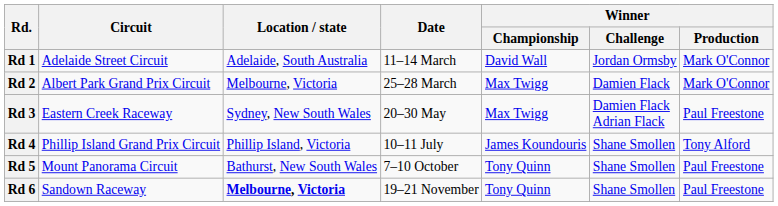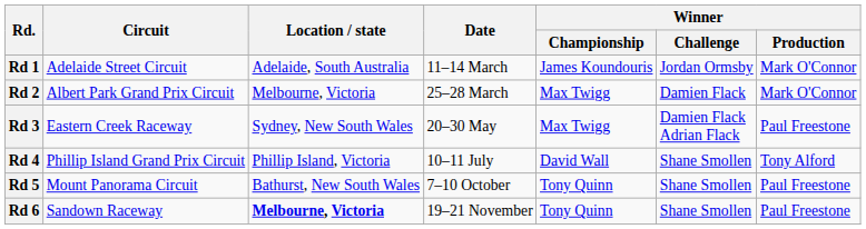 <table class="wikitable" style="font-size: 95%">
 <tr>
 <th rowspan=2>Rd.</th>
 <th rowspan=2>Circuit</th>
 <th rowspan=2>Location / state</th>
 <th rowspan=2>Date</th>
 <th colspan=3>Winner</th>
 </tr>
 <tr>
 <th>Championship</th>
 <th>Challenge</th>
 <th>Production</th>
 </tr>
 <tr>
 <th>Rd 1</th>
 <td><a href='#'>Adelaide Street Circuit</a></td>
 <td><a href='#'>Adelaide</a>, <a href='#'>South Australia</a></td>
 <td>11–14 March</td>
-<td><a href='#'>David Wall</a></td>
+<td><a href='#'>James Koundouris</a></td>
 <td><a href='#'>Jordan Ormsby</a></td>
 <td><a href='#'>Mark O'Connor</a></td>
 </tr>
 <tr>
 <th>Rd 2</th>
 <td><a href='#'>Albert Park Grand Prix Circuit</a></td>
 <td><a href='#'>Melbourne</a>, <a href='#'>Victoria</a></td>
 <td>25–28 March</td>
 <td><a href='#'>Max Twigg</a></td>
 <td><a href='#'>Damien Flack</a></td>
 <td><a href='#'>Mark O'Connor</a></td>
 </tr>
 <tr>
 <th>Rd 3</th>
 <td><a href='#'>Eastern Creek Raceway</a></td>
 <td><a href='#'>Sydney</a>, <a href='#'>New South Wales</a></td>
 <td>20–30 May</td>
 <td><a href='#'>Max Twigg</a></td>
 <td><a href='#'>Damien Flack</a><br> <a href='#'>Adrian Flack</a></td>
 <td><a href='#'>Paul Freestone</a></td>
 </tr>
 <tr>
 <th>Rd 4</th>
 <td><a href='#'>Phillip Island Grand Prix Circuit</a></td>
 <td><a href='#'>Phillip Island</a>, <a href='#'>Victoria</a></td>
 <td>10–11 July</td>
-<td><a href='#'>James Koundouris</a></td>
+<td><a href='#'>David Wall</a></td>
 <td><a href='#'>Shane Smollen</a></td>
 <td><a href='#'>Tony Alford</a></td>
 </tr>
 <tr>
 <th>Rd 5</th>
 <td><a href='#'>Mount Panorama Circuit</a></td>
 <td><a href='#'>Bathurst</a>, <a href='#'>New South Wales</a></td>
 <td>7–10 October</td>
 <td><a href='#'>Tony Quinn</a></td>
 <td><a href='#'>Shane Smollen</a></td>
 <td><a href='#'>Paul Freestone</a></td>
 </tr>
 <tr>
 <th>Rd 6</th>
 <td><a href='#'>Sandown Raceway</a></td>
 <td><strong><a href='#'>Melbourne</a>, <a href='#'>Victoria</a></strong></td>
 <td>19–21 November</td>
 <td><a href='#'>Tony Quinn</a></td>
 <td><a href='#'>Shane Smollen</a></td>
 <td><a href='#'>Paul Freestone</a></td>
 </tr>
 </table>
